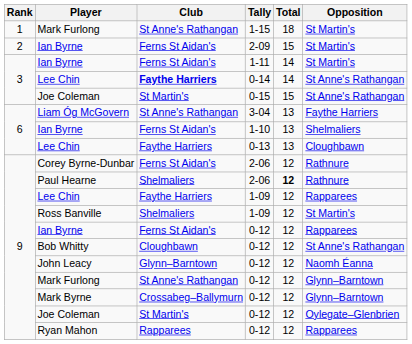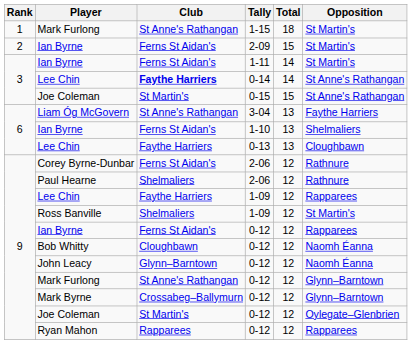 <table class="wikitable">
 <tr>
 <th>Rank</th>
 <th>Player</th>
 <th>Club</th>
 <th>Tally</th>
 <th>Total</th>
 <th>Opposition</th>
 </tr>
 <tr>
 <td rowspan="1" style="text-align:center;">1</td>
 <td>Mark Furlong</td>
 <td><a href='#'>St Anne's Rathangan</a></td>
 <td align=center>1-15</td>
 <td align=center>18</td>
 <td><a href='#'>St Martin's</a></td>
 </tr>
 <tr>
 <td rowspan="1" style="text-align:center;">2</td>
 <td><a href='#'>Ian Byrne</a></td>
 <td><a href='#'>Ferns St Aidan's</a></td>
 <td align=center>2-09</td>
 <td align=center>15</td>
 <td><a href='#'>St Martin's</a></td>
 </tr>
 <tr>
 <td rowspan="3" style="text-align:center;">3</td>
 <td><a href='#'>Ian Byrne</a></td>
 <td><a href='#'>Ferns St Aidan's</a></td>
 <td align=center>1-11</td>
 <td align=center>14</td>
 <td><a href='#'>St Martin's</a></td>
 </tr>
 <tr>
 <td><a href='#'>Lee Chin</a></td>
 <td><strong><a href='#'>Faythe Harriers</a></strong></td>
 <td align=center>0-14</td>
 <td align=center>14</td>
 <td><a href='#'>St Anne's Rathangan</a></td>
 </tr>
 <tr>
 <td>Joe Coleman</td>
 <td><a href='#'>St Martin's</a></td>
 <td align=center>0-15</td>
 <td align=center>15</td>
 <td><a href='#'>St Anne's Rathangan</a></td>
 </tr>
 <tr>
 <td rowspan="3" style="text-align:center;">6</td>
 <td><a href='#'>Liam Óg McGovern</a></td>
 <td><a href='#'>St Anne's Rathangan</a></td>
 <td align=center>3-04</td>
 <td align=center>13</td>
 <td><a href='#'>Faythe Harriers</a></td>
 </tr>
 <tr>
 <td><a href='#'>Ian Byrne</a></td>
 <td><a href='#'>Ferns St Aidan's</a></td>
 <td align=center>1-10</td>
 <td align=center>13</td>
 <td><a href='#'>Shelmaliers</a></td>
 </tr>
 <tr>
 <td><a href='#'>Lee Chin</a></td>
 <td><a href='#'>Faythe Harriers</a></td>
 <td align=center>0-13</td>
 <td align=center>13</td>
 <td><a href='#'>Cloughbawn</a></td>
 </tr>
 <tr>
 <td rowspan="11" style="text-align:center;">9</td>
 <td>Corey Byrne-Dunbar</td>
 <td><a href='#'>Ferns St Aidan's</a></td>
 <td align=center>2-06</td>
 <td align=center>12</td>
 <td><a href='#'>Rathnure</a></td>
 </tr>
 <tr>
 <td>Paul Hearne</td>
 <td><a href='#'>Shelmaliers</a></td>
 <td align=center>2-06</td>
-<td align=center><strong>12</strong></td>
+<td align=center>12</td>
 <td><a href='#'>Rathnure</a></td>
 </tr>
 <tr>
 <td><a href='#'>Lee Chin</a></td>
 <td><a href='#'>Faythe Harriers</a></td>
 <td align=center>1-09</td>
 <td align=center>12</td>
 <td><a href='#'>Rapparees</a></td>
 </tr>
 <tr>
 <td>Ross Banville</td>
 <td><a href='#'>Shelmaliers</a></td>
 <td align=center>1-09</td>
 <td align=center>12</td>
 <td><a href='#'>St Martin's</a></td>
 </tr>
 <tr>
 <td><a href='#'>Ian Byrne</a></td>
 <td><a href='#'>Ferns St Aidan's</a></td>
 <td align=center>0-12</td>
 <td align=center>12</td>
 <td><a href='#'>Rapparees</a></td>
 </tr>
 <tr>
 <td>Bob Whitty</td>
 <td><a href='#'>Cloughbawn</a></td>
 <td align=center>0-12</td>
 <td align=center>12</td>
-<td><a href='#'>St Anne's Rathangan</a></td>
+<td><a href='#'>Naomh Éanna</a></td>
 </tr>
 <tr>
 <td>John Leacy</td>
 <td><a href='#'>Glynn–Barntown</a></td>
 <td align=center>0-12</td>
 <td align=center>12</td>
 <td><a href='#'>Naomh Éanna</a></td>
 </tr>
 <tr>
 <td>Mark Furlong</td>
 <td><a href='#'>St Anne's Rathangan</a></td>
 <td align=center>0-12</td>
 <td align=center>12</td>
 <td><a href='#'>Glynn–Barntown</a></td>
 </tr>
 <tr>
 <td>Mark Byrne</td>
 <td><a href='#'>Crossabeg–Ballymurn</a></td>
 <td align=center>0-12</td>
 <td align=center>12</td>
 <td><a href='#'>Glynn–Barntown</a></td>
 </tr>
 <tr>
 <td>Joe Coleman</td>
 <td><a href='#'>St Martin's</a></td>
 <td align=center>0-12</td>
 <td align=center>12</td>
 <td><a href='#'>Oylegate–Glenbrien</a></td>
 </tr>
 <tr>
 <td>Ryan Mahon</td>
 <td><a href='#'>Rapparees</a></td>
 <td align=center>0-12</td>
 <td align=center>12</td>
 <td><a href='#'>Rapparees</a></td>
 </tr>
 </table>
